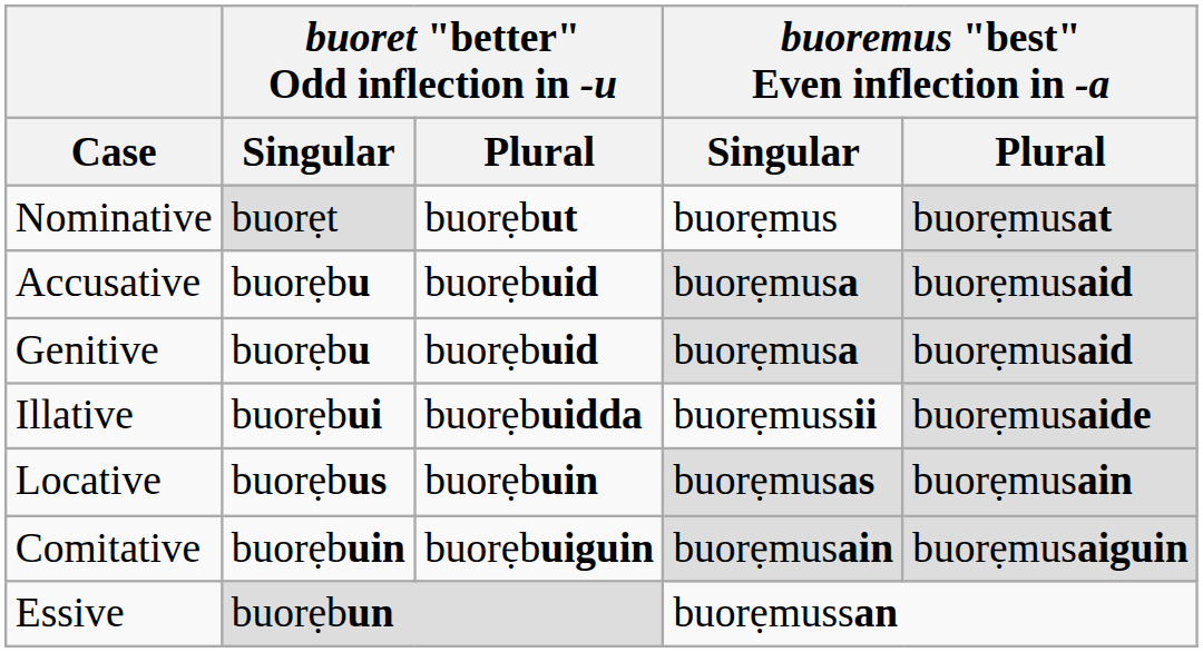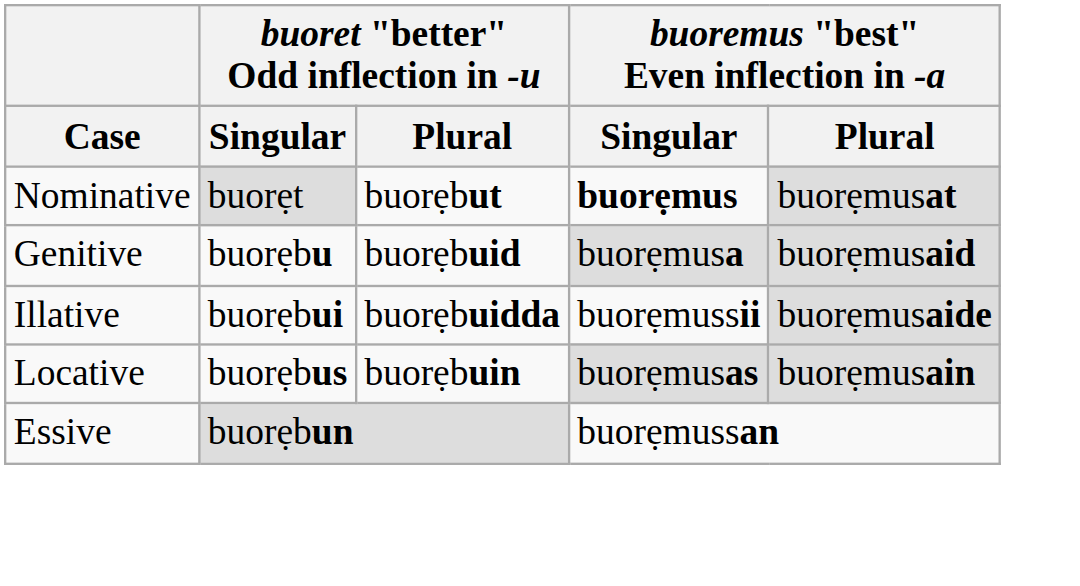 <table class="wikitable">
 <tr>
 <th></th>
 <th colspan="2"><em>buoret</em> "better"<br>Odd inflection in <em>-u</em></th>
 <th colspan="2"><em>buoremus</em> "best"<br>Even inflection in <em>-a</em></th>
 </tr>
 <tr>
 <th>Case</th>
 <th>Singular</th>
 <th>Plural</th>
 <th>Singular</th>
 <th>Plural</th>
 </tr>
 <tr>
 <td>Nominative</td>
 <td style="background: #ddd">buorẹt</td>
 <td>buorẹb<strong>ut</strong></td>
-<td>buorẹmus</td>
+<td><strong>buorẹmus</strong></td>
 <td style="background: #ddd">buorẹmus<strong>at</strong></td>
-</tr>
-<tr>
-<td>Accusative</td>
-<td>buorẹb<strong>u</strong></td>
-<td>buorẹb<strong>uid</strong></td>
-<td style="background: #ddd">buorẹmus<strong>a</strong></td>
-<td style="background: #ddd">buorẹmus<strong>aid</strong></td>
 </tr>
 <tr>
 <td>Genitive</td>
 <td>buorẹb<strong>u</strong></td>
 <td>buorẹb<strong>uid</strong></td>
 <td style="background: #ddd">buorẹmus<strong>a</strong></td>
 <td style="background: #ddd">buorẹmus<strong>aid</strong></td>
 </tr>
 <tr>
 <td>Illative</td>
 <td>buorẹb<strong>ui</strong></td>
 <td>buorẹb<strong>uidda</strong></td>
 <td>buorẹmuss<strong>ii</strong></td>
 <td style="background: #ddd">buorẹmus<strong>aide</strong></td>
 </tr>
 <tr>
 <td>Locative</td>
 <td>buorẹb<strong>us</strong></td>
 <td>buorẹb<strong>uin</strong></td>
 <td style="background: #ddd">buorẹmus<strong>as</strong></td>
 <td style="background: #ddd">buorẹmus<strong>ain</strong></td>
 </tr>
 <tr>
-<td>Comitative</td>
-<td>buorẹb<strong>uin</strong></td>
-<td>buorẹb<strong>uiguin</strong></td>
-<td style="background: #ddd">buorẹmus<strong>ain</strong></td>
-<td style="background: #ddd">buorẹmus<strong>aiguin</strong></td>
-</tr>
-<tr>
 <td>Essive</td>
 <td colspan="2" style="background: #ddd">buorẹb<strong>un</strong></td>
 <td colspan="2">buorẹmuss<strong>an</strong></td>
 </tr>
 </table>
